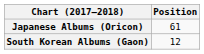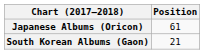 <table class="wikitable plainrowheaders" style="text-align:center;">
 <tr>
 <th>Chart (2017–2018)</th>
 <th>Position</th>
 </tr>
 <tr>
 <th scope="row">Japanese Albums (Oricon)</th>
 <td>61</td>
 </tr>
 <tr>
 <th scope="row">South Korean Albums (Gaon)</th>
-<td>12</td>
+<td>21</td>
 </tr>
 </table>
